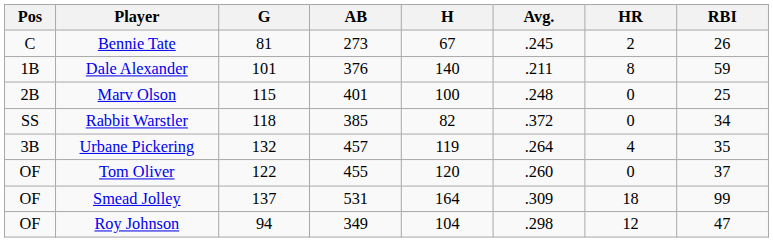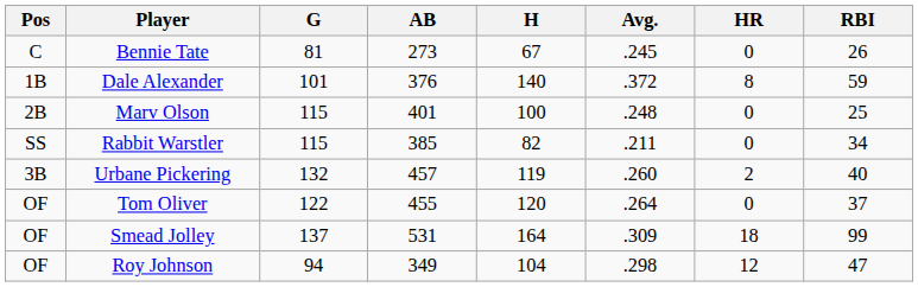 <table class="wikitable sortable">
 <tr>
 <th bgcolor="#DDDDFF" width="5%">Pos</th>
 <th bgcolor="#DDDDFF" width="16%">Player</th>
 <th bgcolor="#DDDDFF" width="9%">G</th>
 <th bgcolor="#DDDDFF" width="9%">AB</th>
 <th bgcolor="#DDDDFF" width="9%">H</th>
 <th bgcolor="#DDDDFF" width="9%">Avg.</th>
 <th bgcolor="#DDDDFF" width="9%">HR</th>
 <th bgcolor="#DDDDFF" width="9%">RBI</th>
 </tr>
 <tr align="center">
 <td>C</td>
 <td><a href='#'>Bennie Tate</a></td>
 <td>81</td>
 <td>273</td>
 <td>67</td>
 <td>.245</td>
-<td>2</td>
+<td>0</td>
 <td>26</td>
 </tr>
 <tr align=center>
 <td>1B</td>
 <td><a href='#'>Dale Alexander</a></td>
 <td>101</td>
 <td>376</td>
 <td>140</td>
-<td>.211</td>
+<td>.372</td>
 <td>8</td>
 <td>59</td>
 </tr>
 <tr align=center>
 <td>2B</td>
 <td><a href='#'>Marv Olson</a></td>
 <td>115</td>
 <td>401</td>
 <td>100</td>
 <td>.248</td>
 <td>0</td>
 <td>25</td>
 </tr>
 <tr align=center>
 <td>SS</td>
 <td><a href='#'>Rabbit Warstler</a></td>
-<td>118</td>
+<td>115</td>
 <td>385</td>
 <td>82</td>
-<td>.372</td>
+<td>.211</td>
 <td>0</td>
 <td>34</td>
 </tr>
 <tr align=center>
 <td>3B</td>
 <td><a href='#'>Urbane Pickering</a></td>
 <td>132</td>
 <td>457</td>
 <td>119</td>
-<td>.264</td>
-<td>4</td>
-<td>35</td>
+<td>.260</td>
+<td>2</td>
+<td>40</td>
 </tr>
 <tr align=center>
 <td>OF</td>
 <td><a href='#'>Tom Oliver</a></td>
 <td>122</td>
 <td>455</td>
 <td>120</td>
-<td>.260</td>
+<td>.264</td>
 <td>0</td>
 <td>37</td>
 </tr>
 <tr align=center>
 <td>OF</td>
 <td><a href='#'>Smead Jolley</a></td>
 <td>137</td>
 <td>531</td>
 <td>164</td>
 <td>.309</td>
 <td>18</td>
 <td>99</td>
 </tr>
 <tr align=center>
 <td>OF</td>
 <td><a href='#'>Roy Johnson</a></td>
 <td>94</td>
 <td>349</td>
 <td>104</td>
 <td>.298</td>
 <td>12</td>
 <td>47</td>
 </tr>
 </table>
